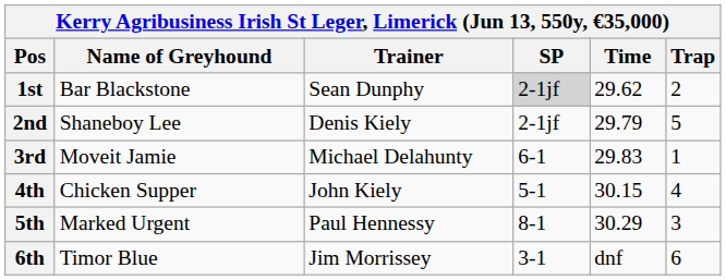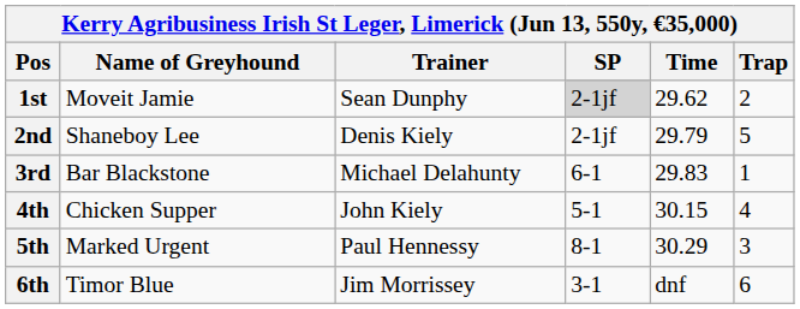 <table class="wikitable">
 <tr>
 <th colspan="6"><a href='#'>Kerry Agribusiness Irish St Leger</a>, <a href='#'>Limerick</a> (Jun 13, 550y, €35,000)</th>
 </tr>
 <tr>
 <th width=30>Pos</th>
 <th width=180>Name of Greyhound</th>
 <th width=150>Trainer</th>
 <th width=50>SP</th>
 <th width=50>Time</th>
 <th width=30>Trap</th>
 </tr>
 <tr>
 <th>1st</th>
-<td>Bar Blackstone</td>
+<td>Moveit Jamie</td>
 <td>Sean Dunphy</td>
 <td style="background: lightgrey;">2-1jf</td>
 <td>29.62</td>
 <td>2</td>
 </tr>
 <tr>
 <th>2nd</th>
 <td>Shaneboy Lee</td>
 <td>Denis Kiely</td>
 <td>2-1jf</td>
 <td>29.79</td>
 <td>5</td>
 </tr>
 <tr>
 <th>3rd</th>
-<td>Moveit Jamie</td>
+<td>Bar Blackstone</td>
 <td>Michael Delahunty</td>
 <td>6-1</td>
 <td>29.83</td>
 <td>1</td>
 </tr>
 <tr>
 <th>4th</th>
 <td>Chicken Supper</td>
 <td>John Kiely</td>
 <td>5-1</td>
 <td>30.15</td>
 <td>4</td>
 </tr>
 <tr>
 <th>5th</th>
 <td>Marked Urgent</td>
 <td>Paul Hennessy</td>
 <td>8-1</td>
 <td>30.29</td>
 <td>3</td>
 </tr>
 <tr>
 <th>6th</th>
 <td>Timor Blue</td>
 <td>Jim Morrissey</td>
 <td>3-1</td>
 <td>dnf</td>
 <td>6</td>
 </tr>
 </table>
